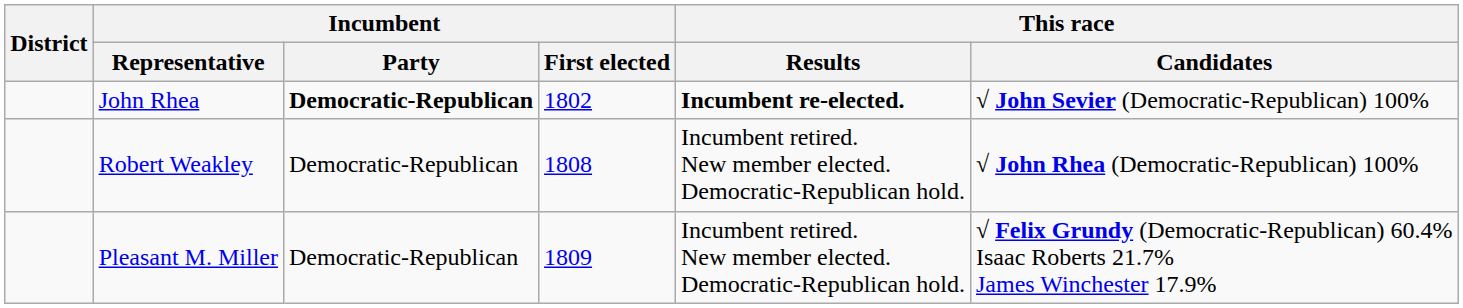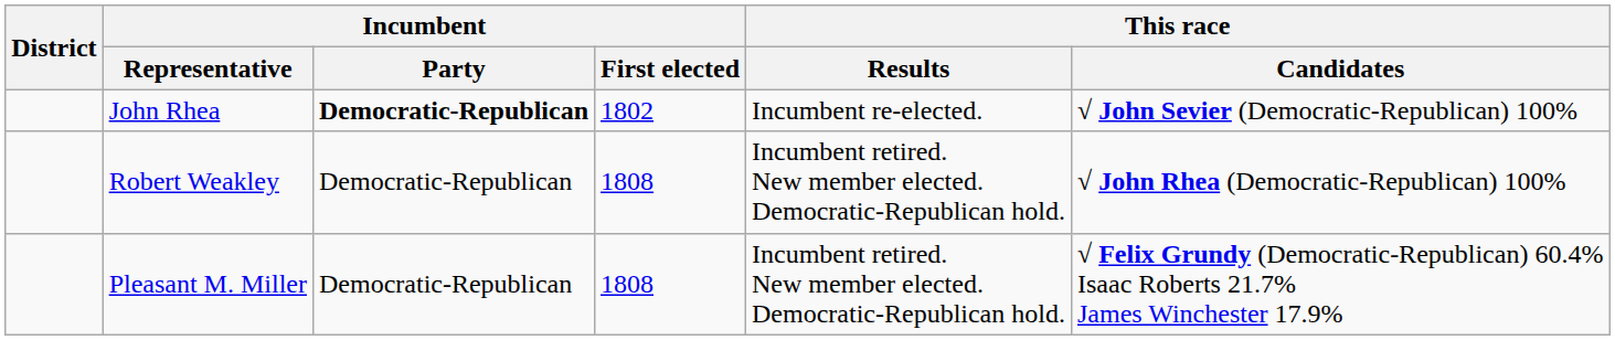 <table class=wikitable>
 <tr>
 <th rowspan=2>District</th>
 <th colspan=3>Incumbent</th>
 <th colspan=2>This race</th>
 </tr>
 <tr>
 <th>Representative</th>
 <th>Party</th>
 <th>First elected</th>
 <th>Results</th>
 <th>Candidates</th>
 </tr>
 <tr>
 <td></td>
 <td><a href='#'>John Rhea</a></td>
 <td><strong>Democratic-Republican</strong></td>
 <td><a href='#'>1802</a></td>
-<td><strong>Incumbent re-elected.</strong></td>
+<td>Incumbent re-elected.</td>
 <td nowrap><strong>√ <a href='#'>John Sevier</a></strong> (Democratic-Republican) 100%</td>
 </tr>
 <tr>
 <td></td>
 <td><a href='#'>Robert Weakley</a></td>
 <td>Democratic-Republican</td>
 <td><a href='#'>1808</a></td>
 <td>Incumbent retired.<br>New member elected.<br>Democratic-Republican hold.</td>
 <td nowrap><strong>√ <a href='#'>John Rhea</a></strong> (Democratic-Republican) 100%</td>
 </tr>
 <tr>
 <td></td>
 <td><a href='#'>Pleasant M. Miller</a></td>
 <td>Democratic-Republican</td>
-<td><a href='#'>1809</a></td>
+<td><a href='#'>1808</a></td>
 <td>Incumbent retired.<br>New member elected.<br>Democratic-Republican hold.</td>
 <td nowrap><strong>√ <a href='#'>Felix Grundy</a></strong> (Democratic-Republican) 60.4%<br>Isaac Roberts 21.7%<br><a href='#'>James Winchester</a> 17.9%</td>
 </tr>
 </table>
